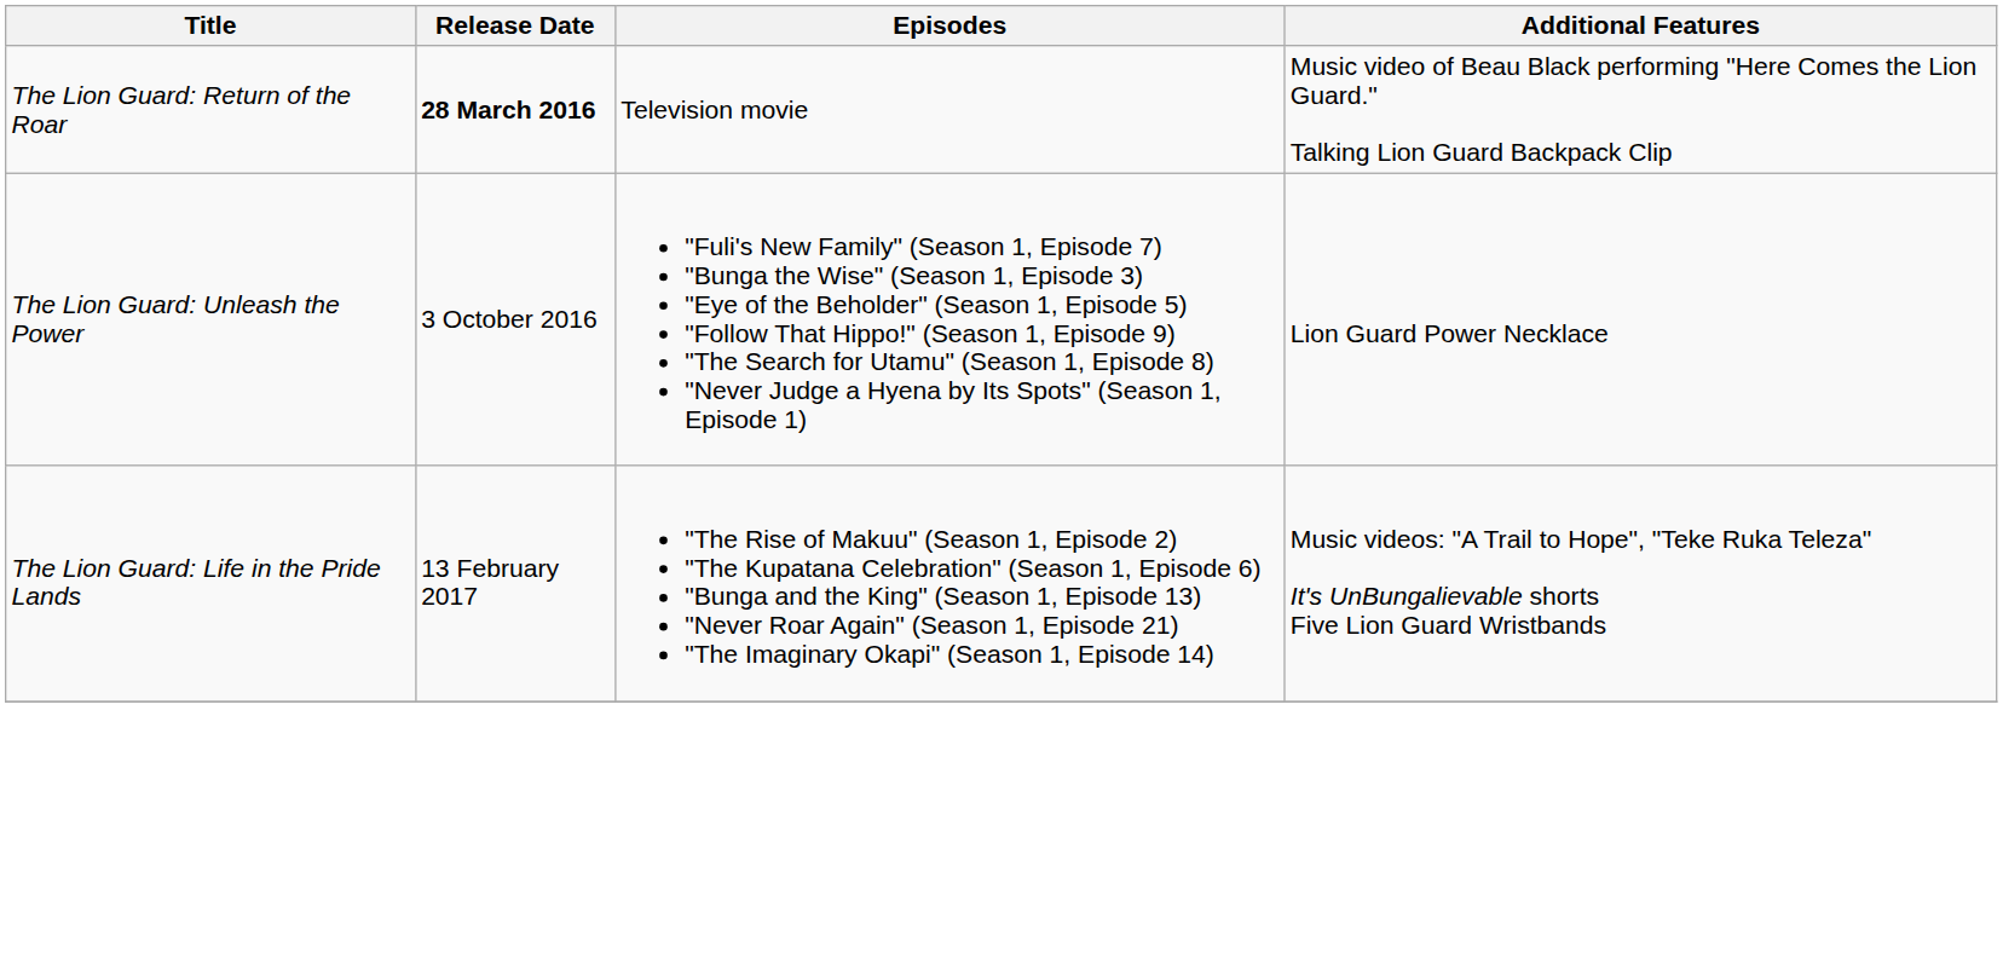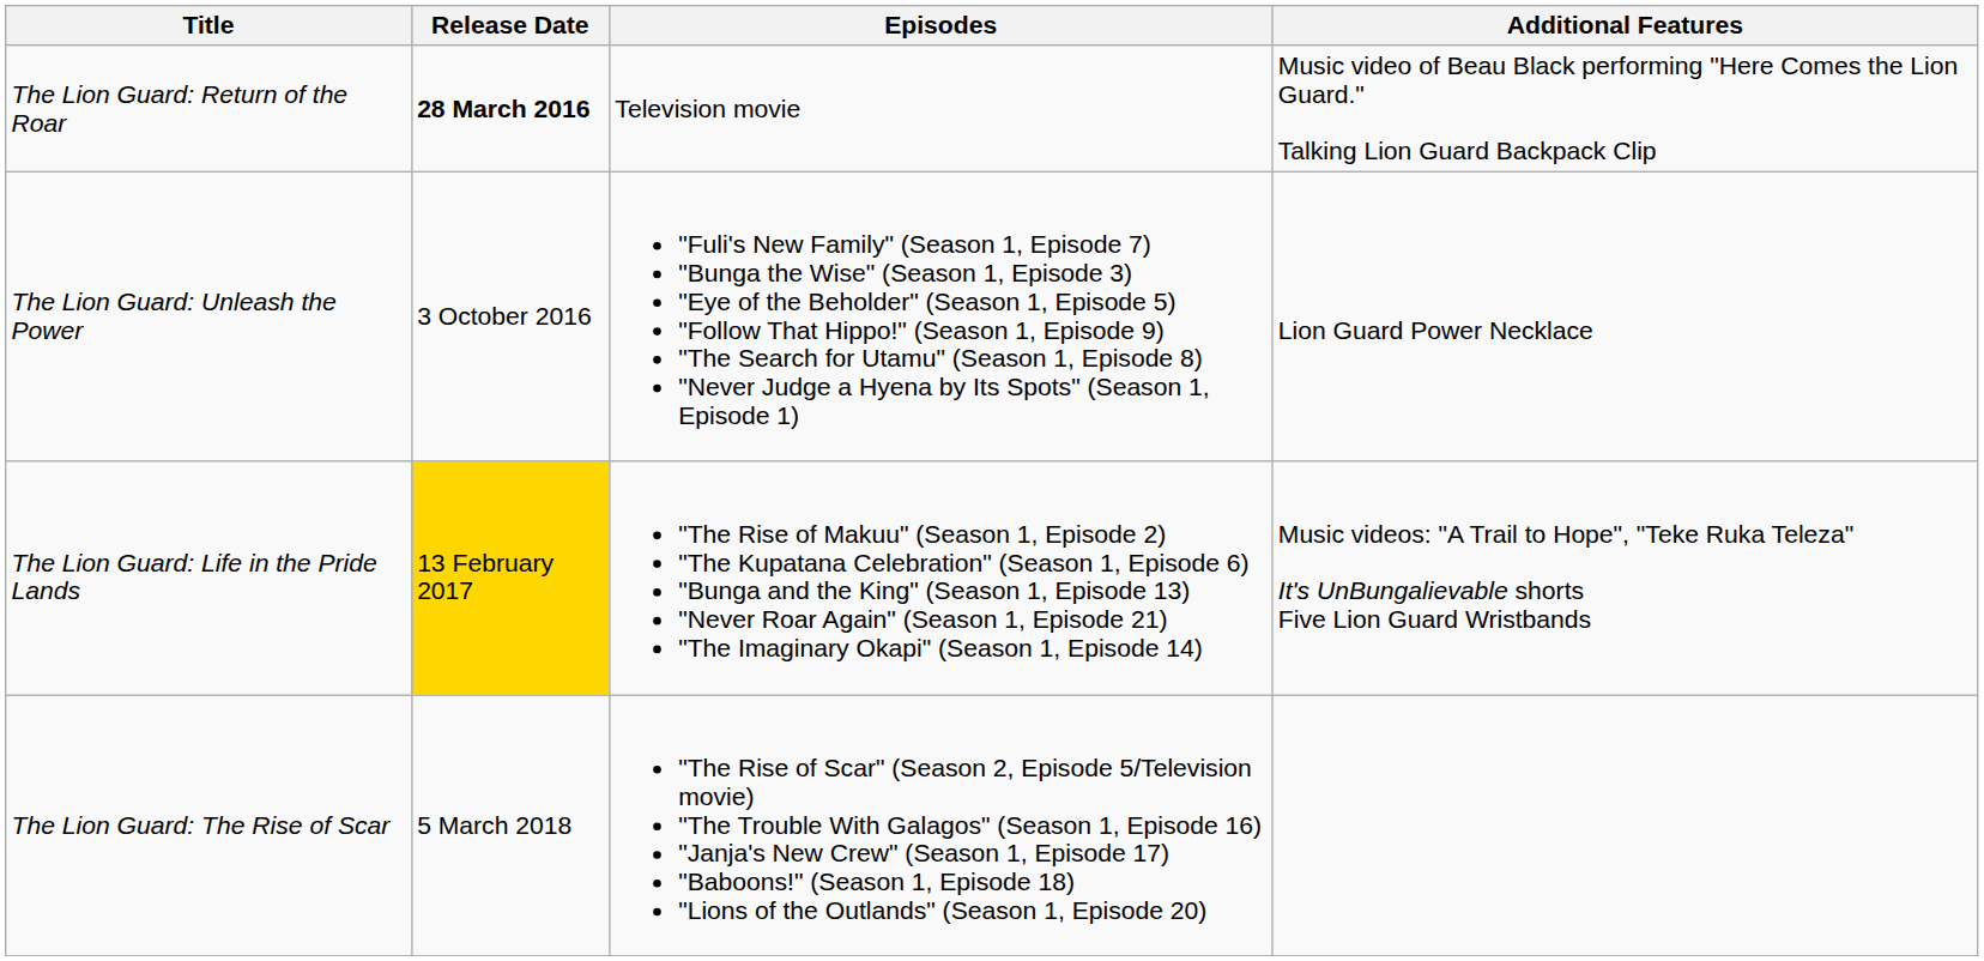 <table class="wikitable">
 <tr>
 <th>Title</th>
 <th>Release Date</th>
 <th>Episodes</th>
 <th>Additional Features</th>
 </tr>
 <tr>
 <td><em> The Lion Guard: Return of the Roar</em></td>
 <td><strong>28 March 2016</strong></td>
 <td>Television movie</td>
 <td>Music video of Beau Black performing "Here Comes the Lion Guard."<br><br>Talking Lion Guard Backpack Clip</td>
 </tr>
 <tr>
 <td><em>The Lion Guard: Unleash the Power</em></td>
 <td>3 October 2016</td>
 <td><br><ul><li>"Fuli's New Family" (Season 1, Episode 7)</li><li>"Bunga the Wise" (Season 1, Episode 3)</li><li>"Eye of the Beholder" (Season 1, Episode 5)</li><li>"Follow That Hippo!" (Season 1, Episode 9)</li><li>"The Search for Utamu" (Season 1, Episode 8)</li><li>"Never Judge a Hyena by Its Spots" (Season 1, Episode 1)</li></ul></td>
 <td><br>Lion Guard Power Necklace</td>
 </tr>
 <tr>
 <td><em>The Lion Guard: Life in the Pride Lands</em></td>
-<td>13 February 2017</td>
+<td style="background: gold;">13 February 2017</td>
 <td><br><ul><li>"The Rise of Makuu" (Season 1, Episode 2)</li><li>"The Kupatana Celebration" (Season 1, Episode 6)</li><li>"Bunga and the King" (Season 1, Episode 13)</li><li>"Never Roar Again" (Season 1, Episode 21)</li><li>"The Imaginary Okapi" (Season 1, Episode 14)</li></ul></td>
 <td>Music videos: "A Trail to Hope", "Teke Ruka Teleza"<br><br><em>It's UnBungalievable</em> shorts<br>Five Lion Guard Wristbands</td>
 </tr>
 <tr>
+<td><em>The Lion Guard: The Rise of Scar</em></td>
+<td>5 March 2018</td>
+<td><br><ul><li>"The Rise of Scar" (Season 2, Episode 5/Television movie)</li><li>"The Trouble With Galagos" (Season 1, Episode 16)</li><li>"Janja's New Crew" (Season 1, Episode 17)</li><li>"Baboons!" (Season 1, Episode 18)</li><li>"Lions of the Outlands" (Season 1, Episode 20)</li></ul></td>
+<td></td>
+</tr>
+<tr>
 </tr>
 </table>
